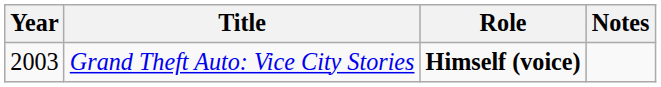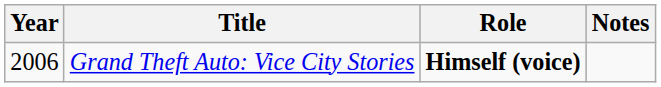 <table class="wikitable plainrowheaders sortable" style="margin-right: 0;">
 <tr>
 <th scope="col">Year</th>
 <th scope="col">Title</th>
 <th scope="col">Role</th>
 <th scope="col" class="unsortable">Notes</th>
 </tr>
 <tr>
-<td>2003</td>
+<td>2006</td>
 <td><em><a href='#'>Grand Theft Auto: Vice City Stories</a></em></td>
 <td><strong>Himself (voice)</strong></td>
 <td></td>
 </tr>
 </table>
